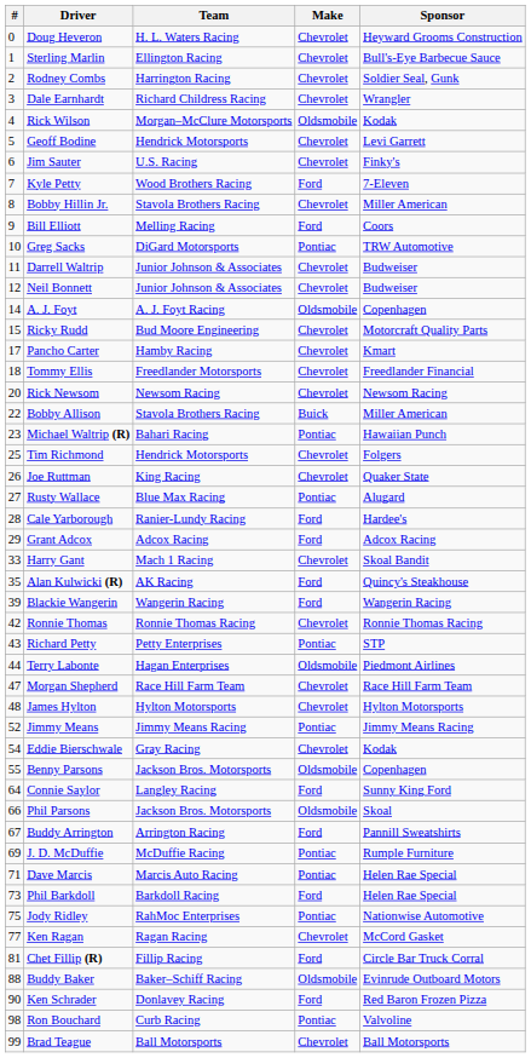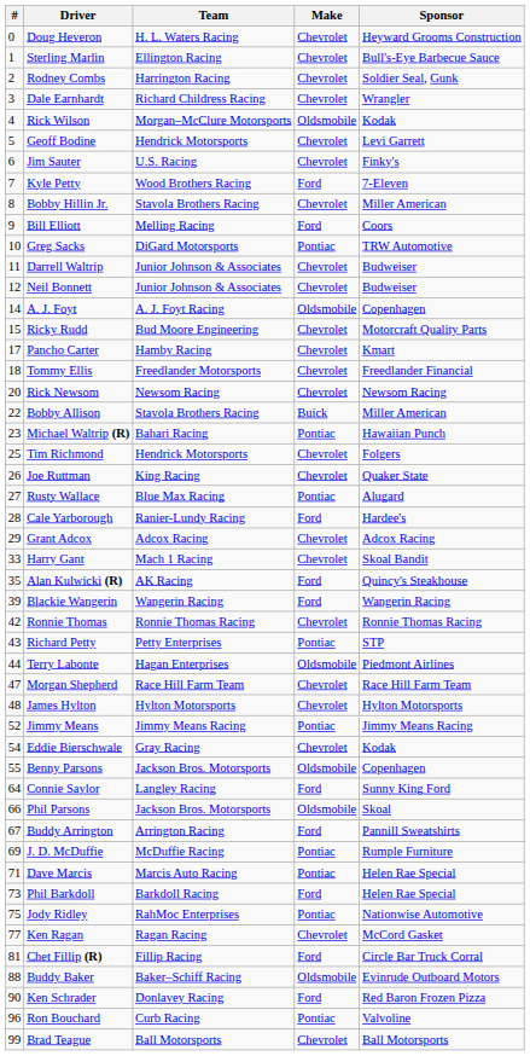 <table class="wikitable" style="font-size:95%">
 <tr>
 <th>#</th>
 <th>Driver</th>
 <th>Team</th>
 <th>Make</th>
 <th>Sponsor</th>
 </tr>
 <tr>
 <td>0</td>
 <td><a href='#'>Doug Heveron</a></td>
 <td><a href='#'>H. L. Waters Racing</a></td>
 <td><a href='#'>Chevrolet</a></td>
 <td><a href='#'>Heyward Grooms Construction</a></td>
 </tr>
 <tr>
 <td>1</td>
 <td><a href='#'>Sterling Marlin</a></td>
 <td><a href='#'>Ellington Racing</a></td>
 <td><a href='#'>Chevrolet</a></td>
 <td><a href='#'>Bull's-Eye Barbecue Sauce</a></td>
 </tr>
 <tr>
 <td>2</td>
 <td><a href='#'>Rodney Combs</a></td>
 <td><a href='#'>Harrington Racing</a></td>
 <td><a href='#'>Chevrolet</a></td>
 <td><a href='#'>Soldier Seal</a>, <a href='#'>Gunk</a></td>
 </tr>
 <tr>
 <td>3</td>
 <td><a href='#'>Dale Earnhardt</a></td>
 <td><a href='#'>Richard Childress Racing</a></td>
 <td><a href='#'>Chevrolet</a></td>
 <td><a href='#'>Wrangler</a></td>
 </tr>
 <tr>
 <td>4</td>
 <td><a href='#'>Rick Wilson</a></td>
 <td><a href='#'>Morgan–McClure Motorsports</a></td>
 <td><a href='#'>Oldsmobile</a></td>
 <td><a href='#'>Kodak</a></td>
 </tr>
 <tr>
 <td>5</td>
 <td><a href='#'>Geoff Bodine</a></td>
 <td><a href='#'>Hendrick Motorsports</a></td>
 <td><a href='#'>Chevrolet</a></td>
 <td><a href='#'>Levi Garrett</a></td>
 </tr>
 <tr>
 <td>6</td>
 <td><a href='#'>Jim Sauter</a></td>
 <td><a href='#'>U.S. Racing</a></td>
 <td><a href='#'>Chevrolet</a></td>
 <td><a href='#'>Finky's</a></td>
 </tr>
 <tr>
 <td>7</td>
 <td><a href='#'>Kyle Petty</a></td>
 <td><a href='#'>Wood Brothers Racing</a></td>
 <td><a href='#'>Ford</a></td>
 <td><a href='#'>7-Eleven</a></td>
 </tr>
 <tr>
 <td>8</td>
 <td><a href='#'>Bobby Hillin Jr.</a></td>
 <td><a href='#'>Stavola Brothers Racing</a></td>
 <td><a href='#'>Chevrolet</a></td>
 <td><a href='#'>Miller American</a></td>
 </tr>
 <tr>
 <td>9</td>
 <td><a href='#'>Bill Elliott</a></td>
 <td><a href='#'>Melling Racing</a></td>
 <td><a href='#'>Ford</a></td>
 <td><a href='#'>Coors</a></td>
 </tr>
 <tr>
 <td>10</td>
 <td><a href='#'>Greg Sacks</a></td>
 <td><a href='#'>DiGard Motorsports</a></td>
 <td><a href='#'>Pontiac</a></td>
 <td><a href='#'>TRW Automotive</a></td>
 </tr>
 <tr>
 <td>11</td>
 <td><a href='#'>Darrell Waltrip</a></td>
 <td><a href='#'>Junior Johnson & Associates</a></td>
 <td><a href='#'>Chevrolet</a></td>
 <td><a href='#'>Budweiser</a></td>
 </tr>
 <tr>
 <td>12</td>
 <td><a href='#'>Neil Bonnett</a></td>
 <td><a href='#'>Junior Johnson & Associates</a></td>
 <td><a href='#'>Chevrolet</a></td>
 <td><a href='#'>Budweiser</a></td>
 </tr>
 <tr>
 <td>14</td>
 <td><a href='#'>A. J. Foyt</a></td>
 <td><a href='#'>A. J. Foyt Racing</a></td>
 <td><a href='#'>Oldsmobile</a></td>
 <td><a href='#'>Copenhagen</a></td>
 </tr>
 <tr>
 <td>15</td>
 <td><a href='#'>Ricky Rudd</a></td>
 <td><a href='#'>Bud Moore Engineering</a></td>
 <td><a href='#'>Chevrolet</a></td>
 <td><a href='#'>Motorcraft Quality Parts</a></td>
 </tr>
 <tr>
 <td>17</td>
 <td><a href='#'>Pancho Carter</a></td>
 <td><a href='#'>Hamby Racing</a></td>
 <td><a href='#'>Chevrolet</a></td>
 <td><a href='#'>Kmart</a></td>
 </tr>
 <tr>
 <td>18</td>
 <td><a href='#'>Tommy Ellis</a></td>
 <td><a href='#'>Freedlander Motorsports</a></td>
 <td><a href='#'>Chevrolet</a></td>
 <td><a href='#'>Freedlander Financial</a></td>
 </tr>
 <tr>
 <td>20</td>
 <td><a href='#'>Rick Newsom</a></td>
 <td><a href='#'>Newsom Racing</a></td>
 <td><a href='#'>Chevrolet</a></td>
 <td><a href='#'>Newsom Racing</a></td>
 </tr>
 <tr>
 <td>22</td>
 <td><a href='#'>Bobby Allison</a></td>
 <td><a href='#'>Stavola Brothers Racing</a></td>
 <td><a href='#'>Buick</a></td>
 <td><a href='#'>Miller American</a></td>
 </tr>
 <tr>
 <td>23</td>
 <td><a href='#'>Michael Waltrip</a> <strong>(R)</strong></td>
 <td><a href='#'>Bahari Racing</a></td>
 <td><a href='#'>Pontiac</a></td>
 <td><a href='#'>Hawaiian Punch</a></td>
 </tr>
 <tr>
 <td>25</td>
 <td><a href='#'>Tim Richmond</a></td>
 <td><a href='#'>Hendrick Motorsports</a></td>
 <td><a href='#'>Chevrolet</a></td>
 <td><a href='#'>Folgers</a></td>
 </tr>
 <tr>
 <td>26</td>
 <td><a href='#'>Joe Ruttman</a></td>
 <td><a href='#'>King Racing</a></td>
 <td><a href='#'>Chevrolet</a></td>
 <td><a href='#'>Quaker State</a></td>
 </tr>
 <tr>
 <td>27</td>
 <td><a href='#'>Rusty Wallace</a></td>
 <td><a href='#'>Blue Max Racing</a></td>
 <td><a href='#'>Pontiac</a></td>
 <td><a href='#'>Alugard</a></td>
 </tr>
 <tr>
 <td>28</td>
 <td><a href='#'>Cale Yarborough</a></td>
 <td><a href='#'>Ranier-Lundy Racing</a></td>
 <td><a href='#'>Ford</a></td>
 <td><a href='#'>Hardee's</a></td>
 </tr>
 <tr>
 <td>29</td>
 <td><a href='#'>Grant Adcox</a></td>
 <td><a href='#'>Adcox Racing</a></td>
-<td><a href='#'>Ford</a></td>
+<td><a href='#'>Chevrolet</a></td>
 <td><a href='#'>Adcox Racing</a></td>
 </tr>
 <tr>
 <td>33</td>
 <td><a href='#'>Harry Gant</a></td>
 <td><a href='#'>Mach 1 Racing</a></td>
 <td><a href='#'>Chevrolet</a></td>
 <td><a href='#'>Skoal Bandit</a></td>
 </tr>
 <tr>
 <td>35</td>
 <td><a href='#'>Alan Kulwicki</a> <strong>(R)</strong></td>
 <td><a href='#'>AK Racing</a></td>
 <td><a href='#'>Ford</a></td>
 <td><a href='#'>Quincy's Steakhouse</a></td>
 </tr>
 <tr>
 <td>39</td>
 <td><a href='#'>Blackie Wangerin</a></td>
 <td><a href='#'>Wangerin Racing</a></td>
 <td><a href='#'>Ford</a></td>
 <td><a href='#'>Wangerin Racing</a></td>
 </tr>
 <tr>
 <td>42</td>
 <td><a href='#'>Ronnie Thomas</a></td>
 <td><a href='#'>Ronnie Thomas Racing</a></td>
 <td><a href='#'>Chevrolet</a></td>
 <td><a href='#'>Ronnie Thomas Racing</a></td>
 </tr>
 <tr>
 <td>43</td>
 <td><a href='#'>Richard Petty</a></td>
 <td><a href='#'>Petty Enterprises</a></td>
 <td><a href='#'>Pontiac</a></td>
 <td><a href='#'>STP</a></td>
 </tr>
 <tr>
 <td>44</td>
 <td><a href='#'>Terry Labonte</a></td>
 <td><a href='#'>Hagan Enterprises</a></td>
 <td><a href='#'>Oldsmobile</a></td>
 <td><a href='#'>Piedmont Airlines</a></td>
 </tr>
 <tr>
 <td>47</td>
 <td><a href='#'>Morgan Shepherd</a></td>
 <td><a href='#'>Race Hill Farm Team</a></td>
 <td><a href='#'>Chevrolet</a></td>
 <td><a href='#'>Race Hill Farm Team</a></td>
 </tr>
 <tr>
 <td>48</td>
 <td><a href='#'>James Hylton</a></td>
 <td><a href='#'>Hylton Motorsports</a></td>
 <td><a href='#'>Chevrolet</a></td>
 <td><a href='#'>Hylton Motorsports</a></td>
 </tr>
 <tr>
 <td>52</td>
 <td><a href='#'>Jimmy Means</a></td>
 <td><a href='#'>Jimmy Means Racing</a></td>
 <td><a href='#'>Pontiac</a></td>
 <td><a href='#'>Jimmy Means Racing</a></td>
 </tr>
 <tr>
 <td>54</td>
 <td><a href='#'>Eddie Bierschwale</a></td>
 <td><a href='#'>Gray Racing</a></td>
 <td><a href='#'>Chevrolet</a></td>
 <td><a href='#'>Kodak</a></td>
 </tr>
 <tr>
 <td>55</td>
 <td><a href='#'>Benny Parsons</a></td>
 <td><a href='#'>Jackson Bros. Motorsports</a></td>
 <td><a href='#'>Oldsmobile</a></td>
 <td><a href='#'>Copenhagen</a></td>
 </tr>
 <tr>
 <td>64</td>
 <td><a href='#'>Connie Saylor</a></td>
 <td><a href='#'>Langley Racing</a></td>
 <td><a href='#'>Ford</a></td>
 <td><a href='#'>Sunny King Ford</a></td>
 </tr>
 <tr>
 <td>66</td>
 <td><a href='#'>Phil Parsons</a></td>
 <td><a href='#'>Jackson Bros. Motorsports</a></td>
 <td><a href='#'>Oldsmobile</a></td>
 <td><a href='#'>Skoal</a></td>
 </tr>
 <tr>
 <td>67</td>
 <td><a href='#'>Buddy Arrington</a></td>
 <td><a href='#'>Arrington Racing</a></td>
 <td><a href='#'>Ford</a></td>
 <td><a href='#'>Pannill Sweatshirts</a></td>
 </tr>
 <tr>
 <td>69</td>
 <td><a href='#'>J. D. McDuffie</a></td>
 <td><a href='#'>McDuffie Racing</a></td>
 <td><a href='#'>Pontiac</a></td>
 <td><a href='#'>Rumple Furniture</a></td>
 </tr>
 <tr>
 <td>71</td>
 <td><a href='#'>Dave Marcis</a></td>
 <td><a href='#'>Marcis Auto Racing</a></td>
 <td><a href='#'>Pontiac</a></td>
 <td><a href='#'>Helen Rae Special</a></td>
 </tr>
 <tr>
 <td>73</td>
 <td><a href='#'>Phil Barkdoll</a></td>
 <td><a href='#'>Barkdoll Racing</a></td>
 <td><a href='#'>Ford</a></td>
 <td><a href='#'>Helen Rae Special</a></td>
 </tr>
 <tr>
 <td>75</td>
 <td><a href='#'>Jody Ridley</a></td>
 <td><a href='#'>RahMoc Enterprises</a></td>
 <td><a href='#'>Pontiac</a></td>
 <td><a href='#'>Nationwise Automotive</a></td>
 </tr>
 <tr>
 <td>77</td>
 <td><a href='#'>Ken Ragan</a></td>
 <td><a href='#'>Ragan Racing</a></td>
 <td><a href='#'>Chevrolet</a></td>
 <td><a href='#'>McCord Gasket</a></td>
 </tr>
 <tr>
 <td>81</td>
 <td><a href='#'>Chet Fillip</a> <strong>(R)</strong></td>
 <td><a href='#'>Fillip Racing</a></td>
 <td><a href='#'>Ford</a></td>
 <td><a href='#'>Circle Bar Truck Corral</a></td>
 </tr>
 <tr>
 <td>88</td>
 <td><a href='#'>Buddy Baker</a></td>
 <td><a href='#'>Baker–Schiff Racing</a></td>
 <td><a href='#'>Oldsmobile</a></td>
 <td><a href='#'>Evinrude Outboard Motors</a></td>
 </tr>
 <tr>
 <td>90</td>
 <td><a href='#'>Ken Schrader</a></td>
 <td><a href='#'>Donlavey Racing</a></td>
 <td><a href='#'>Ford</a></td>
 <td><a href='#'>Red Baron Frozen Pizza</a></td>
 </tr>
 <tr>
-<td>98</td>
+<td>96</td>
 <td><a href='#'>Ron Bouchard</a></td>
 <td><a href='#'>Curb Racing</a></td>
 <td><a href='#'>Pontiac</a></td>
 <td><a href='#'>Valvoline</a></td>
 </tr>
 <tr>
 <td>99</td>
 <td><a href='#'>Brad Teague</a></td>
 <td><a href='#'>Ball Motorsports</a></td>
 <td><a href='#'>Chevrolet</a></td>
 <td><a href='#'>Ball Motorsports</a></td>
 </tr>
 </table>
